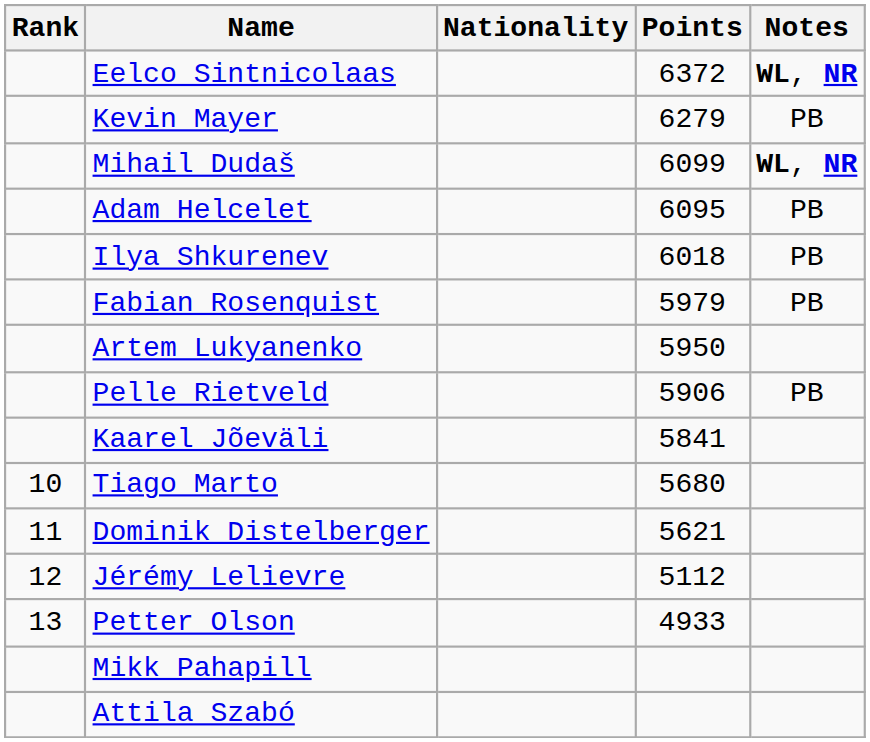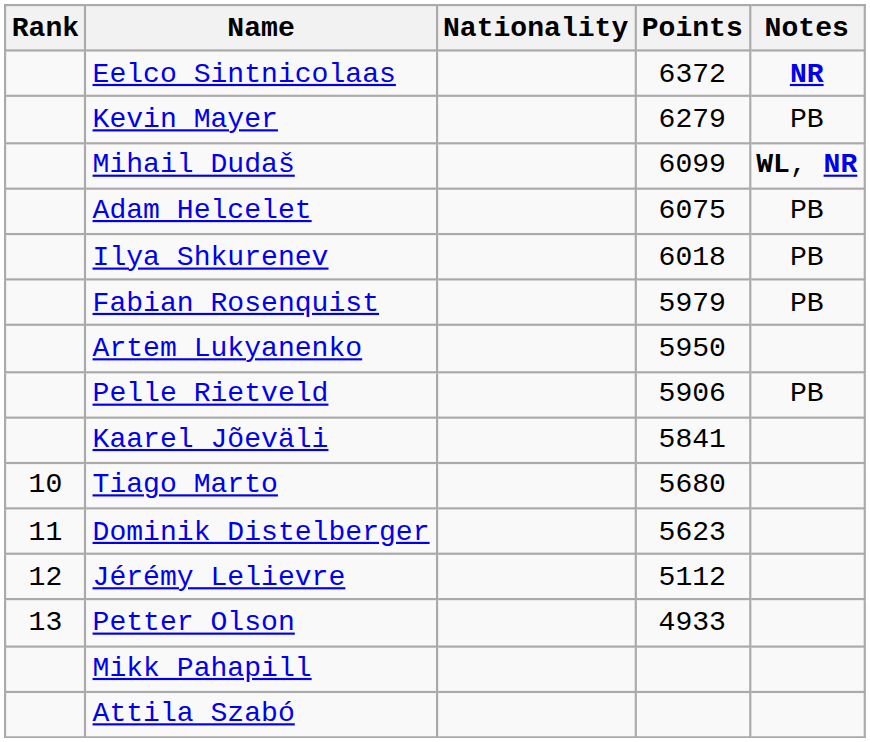 <table class="wikitable sortable" style="text-align:center">
 <tr>
 <th>Rank</th>
 <th>Name</th>
 <th>Nationality</th>
 <th>Points</th>
 <th>Notes</th>
 </tr>
 <tr>
 <td></td>
 <td align=left><a href='#'>Eelco Sintnicolaas</a></td>
 <td align=left></td>
 <td>6372</td>
-<td><strong>WL</strong>, <strong><a href='#'>NR</a></strong></td>
+<td><strong><a href='#'>NR</a></strong></td>
 </tr>
 <tr>
 <td></td>
 <td align=left><a href='#'>Kevin Mayer</a></td>
 <td align=left></td>
 <td>6279</td>
 <td>PB</td>
 </tr>
 <tr>
 <td></td>
 <td align=left><a href='#'>Mihail Dudaš</a></td>
 <td align=left></td>
 <td>6099</td>
 <td><strong>WL</strong>, <strong><a href='#'>NR</a></strong></td>
 </tr>
 <tr>
 <td></td>
 <td align=left><a href='#'>Adam Helcelet</a></td>
 <td align=left></td>
-<td>6095</td>
+<td>6075</td>
 <td>PB</td>
 </tr>
 <tr>
 <td></td>
 <td align=left><a href='#'>Ilya Shkurenev</a></td>
 <td align=left></td>
 <td>6018</td>
 <td>PB</td>
 </tr>
 <tr>
 <td></td>
 <td align=left><a href='#'>Fabian Rosenquist</a></td>
 <td align=left></td>
 <td>5979</td>
 <td>PB</td>
 </tr>
 <tr>
 <td></td>
 <td align=left><a href='#'>Artem Lukyanenko</a></td>
 <td align=left></td>
 <td>5950</td>
 <td></td>
 </tr>
 <tr>
 <td></td>
 <td align=left><a href='#'>Pelle Rietveld</a></td>
 <td align=left></td>
 <td>5906</td>
 <td>PB</td>
 </tr>
 <tr>
 <td></td>
 <td align=left><a href='#'>Kaarel Jõeväli</a></td>
 <td align=left></td>
 <td>5841</td>
 <td></td>
 </tr>
 <tr>
 <td>10</td>
 <td align=left><a href='#'>Tiago Marto</a></td>
 <td align=left></td>
 <td>5680</td>
 <td></td>
 </tr>
 <tr>
 <td>11</td>
 <td align=left><a href='#'>Dominik Distelberger</a></td>
 <td align=left></td>
-<td>5621</td>
+<td>5623</td>
 <td></td>
 </tr>
 <tr>
 <td>12</td>
 <td align=left><a href='#'>Jérémy Lelievre</a></td>
 <td align=left></td>
 <td>5112</td>
 <td></td>
 </tr>
 <tr>
 <td>13</td>
 <td align=left><a href='#'>Petter Olson</a></td>
 <td align=left></td>
 <td>4933</td>
 <td></td>
 </tr>
 <tr>
 <td></td>
 <td align=left><a href='#'>Mikk Pahapill</a></td>
 <td align=left></td>
 <td></td>
 <td></td>
 </tr>
 <tr>
 <td></td>
 <td align=left><a href='#'>Attila Szabó</a></td>
 <td align=left></td>
 <td></td>
 <td></td>
 </tr>
 </table>
